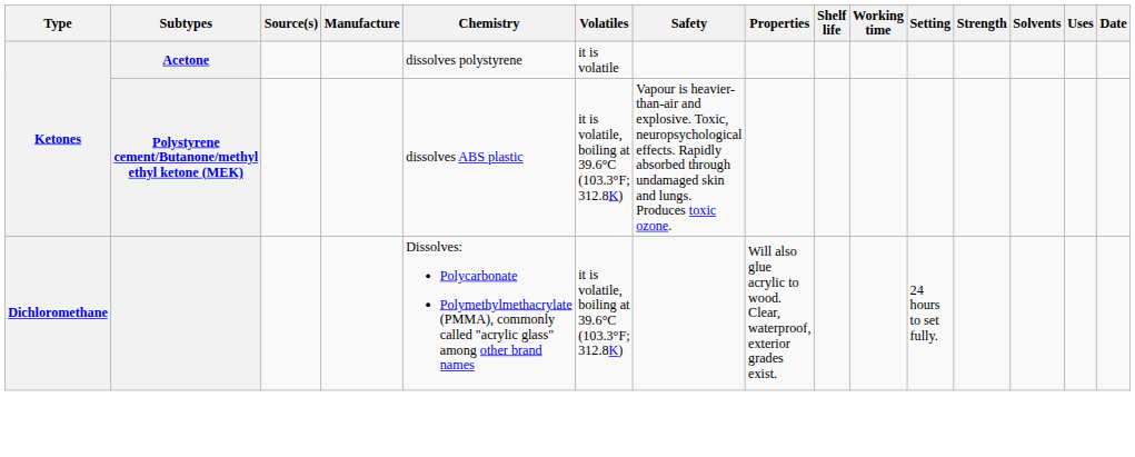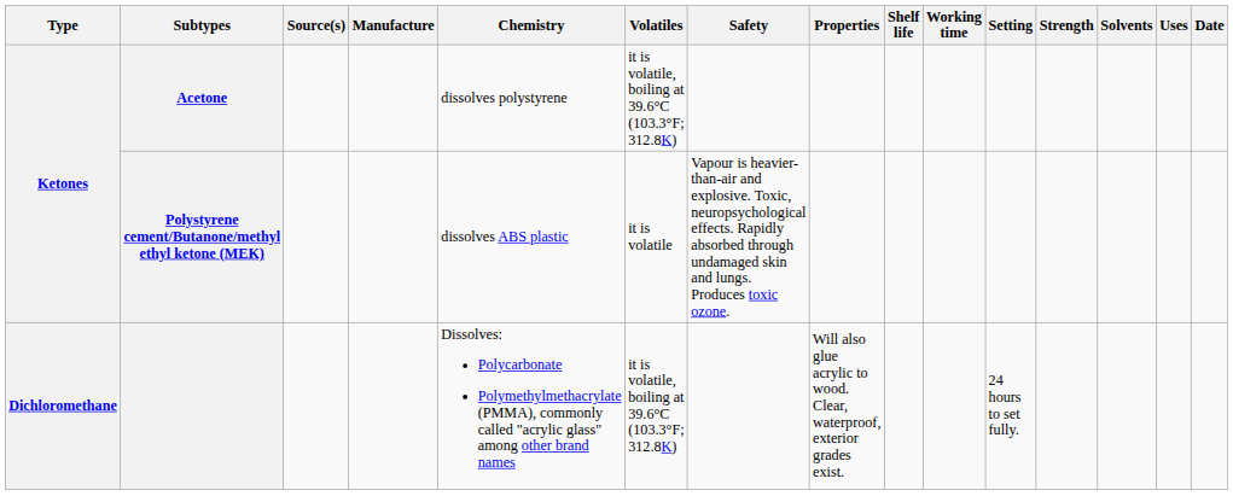 <table class="wikitable sortable plainrowheaders">
 <tr>
 <th scope="col" width="20">Type</th>
 <th scope="col" width="20">Subtypes</th>
 <th scope="col" width="50">Source(s)</th>
 <th>Manufacture</th>
 <th scope="col" width="250">Chemistry</th>
 <th scope="col" width="200">Volatiles</th>
 <th scope="col" align="center" width="100">Safety</th>
 <th scope="col" width="80">Properties</th>
 <th>Shelf life</th>
 <th>Working time</th>
 <th>Setting</th>
 <th>Strength</th>
 <th>Solvents</th>
 <th scope="col" width="30">Uses</th>
 <th scope="col" width="30">Date</th>
 </tr>
 <tr>
 <th rowspan="2"><a href='#'>Ketones</a></th>
 <th><a href='#'>Acetone</a></th>
 <td></td>
 <td></td>
 <td>dissolves polystyrene</td>
-<td>it is volatile</td>
+<td>it is volatile, boiling at 39.6°C (103.3°F; 312.8<a href='#'>K</a>)</td>
 <td></td>
 <td></td>
 <td></td>
 <td></td>
 <td></td>
 <td></td>
 <td></td>
 <td></td>
 <td></td>
 </tr>
 <tr>
 <th><a href='#'>Polystyrene cement/Butanone/methyl ethyl ketone (MEK)</a></th>
 <td></td>
 <td></td>
 <td>dissolves <a href='#'>ABS plastic</a></td>
-<td>it is volatile, boiling at 39.6°C (103.3°F; 312.8<a href='#'>K</a>)</td>
+<td>it is volatile</td>
 <td>Vapour is heavier-than-air and explosive. Toxic, neuropsychological effects. Rapidly absorbed through undamaged skin and lungs. Produces <a href='#'>toxic ozone</a>.</td>
 <td></td>
 <td></td>
 <td></td>
 <td></td>
 <td></td>
 <td></td>
 <td></td>
 <td></td>
 </tr>
 <tr>
 <th><a href='#'>Dichloromethane</a></th>
 <th></th>
 <td></td>
 <td></td>
 <td>Dissolves:<br><ul><li><a href='#'>Polycarbonate</a></li></ul><ul><li><a href='#'>Polymethylmethacrylate</a> (PMMA), commonly called "acrylic glass" among <a href='#'>other brand names</a></li></ul></td>
 <td>it is volatile, boiling at 39.6°C (103.3°F; 312.8<a href='#'>K</a>)</td>
 <td></td>
 <td>Will also glue acrylic to wood. Clear, waterproof, exterior grades exist.</td>
 <td></td>
 <td></td>
 <td>24 hours to set fully.</td>
 <td></td>
 <td></td>
 <td></td>
 <td></td>
 </tr>
 </table>
